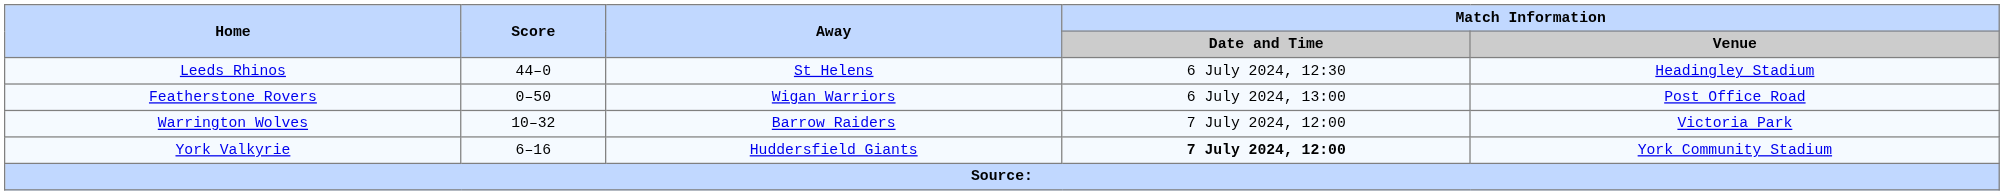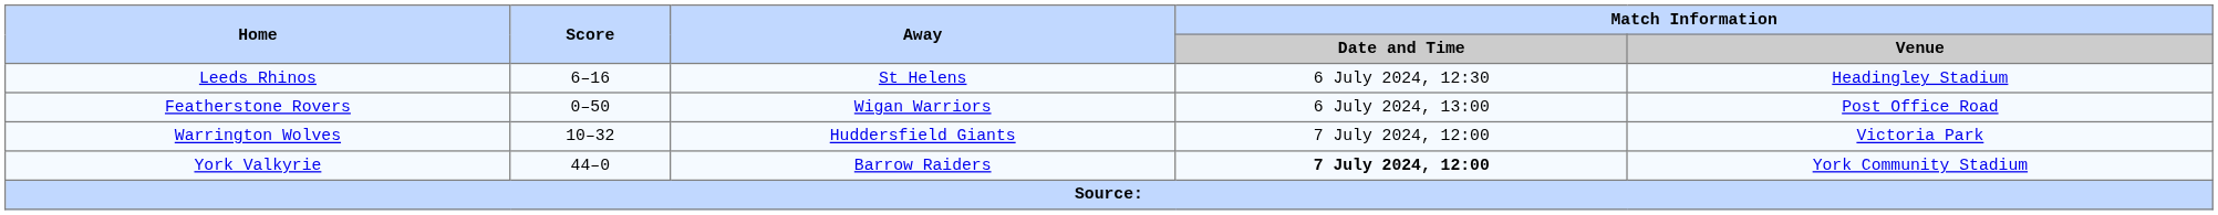 <table border=1 style="border-collapse:collapse; font-size:90%; text-align:center;" cellpadding=3 cellspacing=0 width=100%>
 <tr bgcolor=#C1D8FF>
 <th scope="col" rowspan=2 width=19%>Home</th>
 <th scope="col" rowspan=2 width=6%>Score</th>
 <th scope="col" rowspan=2 width=19%>Away</th>
 <th colspan=6>Match Information</th>
 </tr>
 <tr bgcolor=#CCCCCC>
 <th scope="col" width=17%>Date and Time</th>
 <th scope="col" width=22%>Venue</th>
 </tr>
 <tr bgcolor=#F5FAFF>
 <td> <a href='#'>Leeds Rhinos</a></td>
-<td>44–0</td>
+<td>6–16</td>
 <td> <a href='#'>St Helens</a></td>
 <td>6 July 2024, 12:30</td>
 <td><a href='#'>Headingley Stadium</a></td>
 </tr>
 <tr bgcolor=#F5FAFF>
 <td> <a href='#'>Featherstone Rovers</a></td>
 <td>0–50</td>
 <td> <a href='#'>Wigan Warriors</a></td>
 <td>6 July 2024, 13:00</td>
 <td><a href='#'>Post Office Road</a></td>
 </tr>
 <tr bgcolor=#F5FAFF>
 <td> <a href='#'>Warrington Wolves</a></td>
 <td>10–32</td>
-<td> <a href='#'>Barrow Raiders</a></td>
+<td> <a href='#'>Huddersfield Giants</a></td>
 <td>7 July 2024, 12:00</td>
 <td><a href='#'>Victoria Park</a></td>
 </tr>
 <tr bgcolor=#F5FAFF>
 <td> <a href='#'>York Valkyrie</a></td>
-<td>6–16</td>
-<td> <a href='#'>Huddersfield Giants</a></td>
+<td>44–0</td>
+<td> <a href='#'>Barrow Raiders</a></td>
 <td><strong>7 July 2024, 12:00</strong></td>
 <td><a href='#'>York Community Stadium</a></td>
 </tr>
 <tr style="background:#c1d8ff;">
 <th colspan=7>Source:</th>
 </tr>
 </table>
